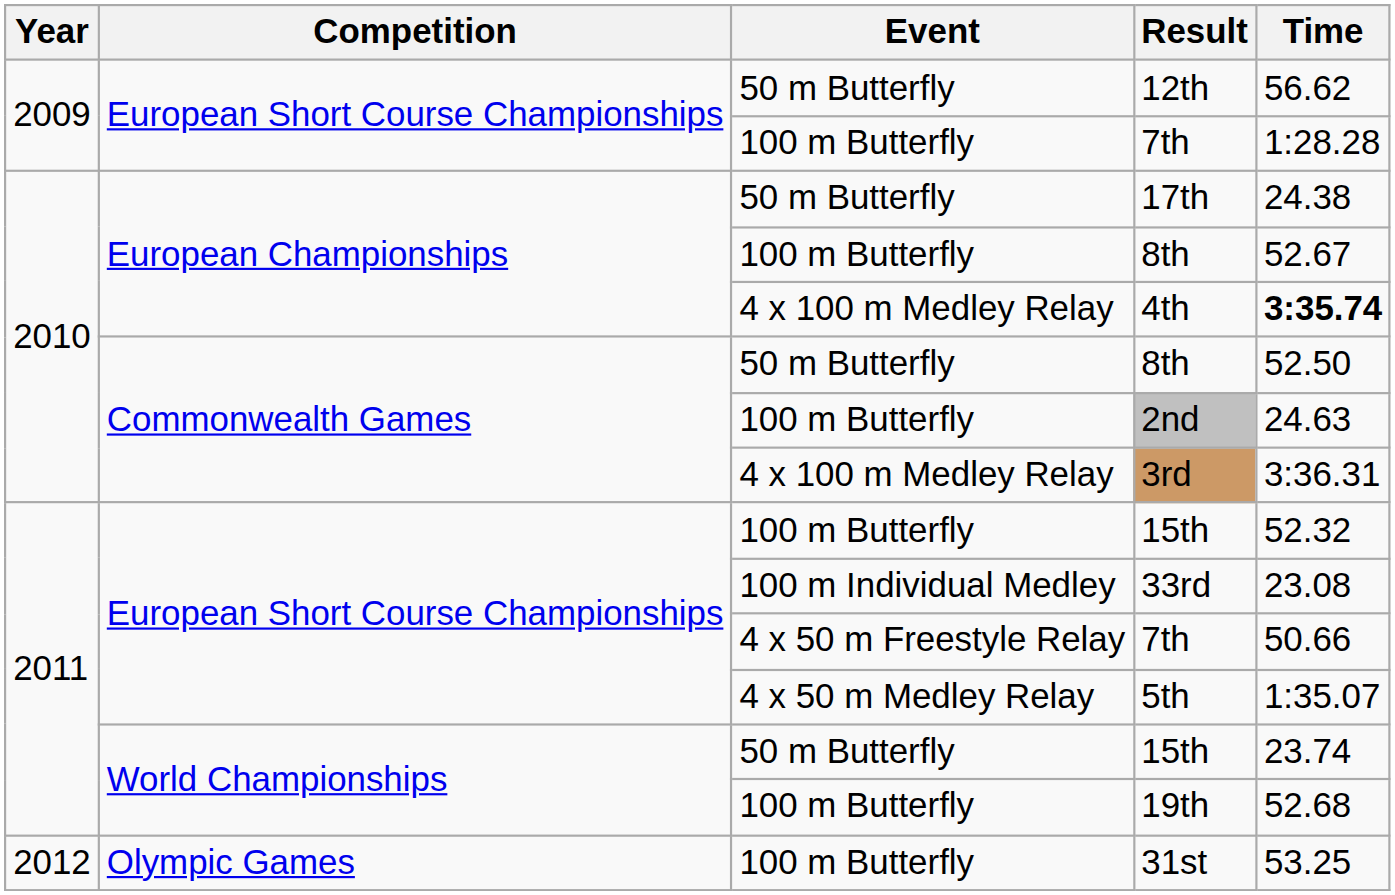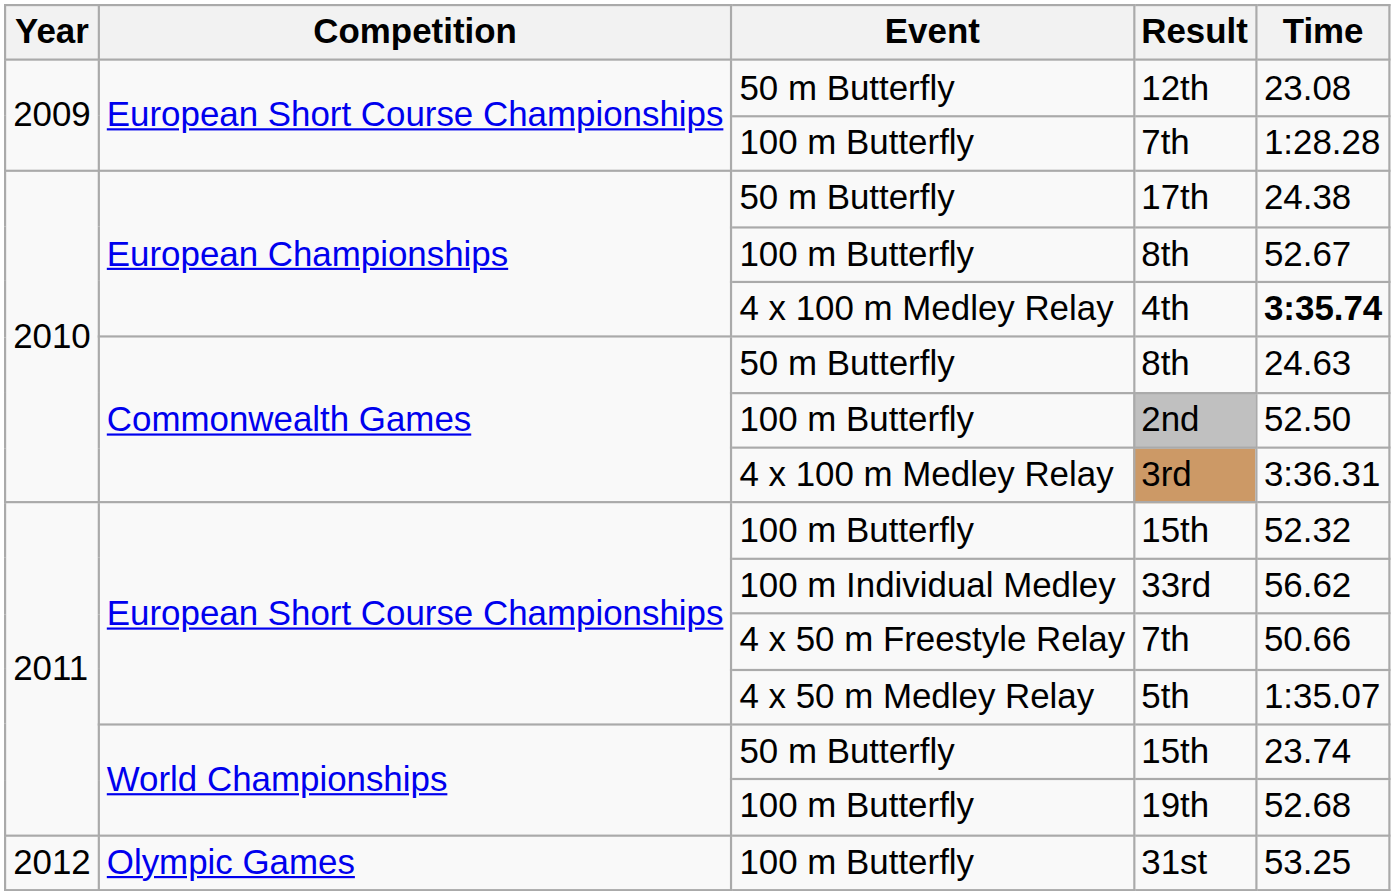 <table class="wikitable">
 <tr>
 <th>Year</th>
 <th>Competition</th>
 <th>Event</th>
 <th>Result</th>
 <th>Time</th>
 </tr>
 <tr>
 <td rowspan=2>2009</td>
 <td rowspan=2><a href='#'>European Short Course Championships</a></td>
 <td>50 m Butterfly</td>
 <td>12th</td>
-<td>56.62</td>
+<td>23.08</td>
 </tr>
 <tr>
 <td>100 m Butterfly</td>
 <td>7th</td>
 <td>1:28.28</td>
 </tr>
 <tr>
 <td rowspan=6>2010</td>
 <td rowspan=3><a href='#'>European Championships</a></td>
 <td>50 m Butterfly</td>
 <td>17th</td>
 <td>24.38</td>
 </tr>
 <tr>
 <td>100 m Butterfly</td>
 <td>8th</td>
 <td>52.67</td>
 </tr>
 <tr>
 <td>4 x 100 m Medley Relay</td>
 <td>4th</td>
 <td><strong>3:35.74</strong></td>
 </tr>
 <tr>
 <td rowspan=3><a href='#'>Commonwealth Games</a></td>
 <td>50 m Butterfly</td>
 <td>8th</td>
-<td>52.50</td>
+<td>24.63</td>
 </tr>
 <tr>
 <td>100 m Butterfly</td>
 <td bgcolor="silver">2nd</td>
-<td>24.63</td>
+<td>52.50</td>
 </tr>
 <tr>
 <td>4 x 100 m Medley Relay</td>
 <td bgcolor="cc9966">3rd</td>
 <td>3:36.31</td>
 </tr>
 <tr>
 <td rowspan=6>2011</td>
 <td rowspan=4><a href='#'>European Short Course Championships</a></td>
 <td>100 m Butterfly</td>
 <td>15th</td>
 <td>52.32</td>
 </tr>
 <tr>
 <td>100 m Individual Medley</td>
 <td>33rd</td>
-<td>23.08</td>
+<td>56.62</td>
 </tr>
 <tr>
 <td>4 x 50 m Freestyle Relay</td>
 <td>7th</td>
 <td>50.66</td>
 </tr>
 <tr>
 <td>4 x 50 m Medley Relay</td>
 <td>5th</td>
 <td>1:35.07</td>
 </tr>
 <tr>
 <td rowspan=2><a href='#'>World Championships</a></td>
 <td>50 m Butterfly</td>
 <td>15th</td>
 <td>23.74</td>
 </tr>
 <tr>
 <td>100 m Butterfly</td>
 <td>19th</td>
 <td>52.68</td>
 </tr>
 <tr>
 <td>2012</td>
 <td><a href='#'>Olympic Games</a></td>
 <td>100 m Butterfly</td>
 <td>31st</td>
 <td>53.25</td>
 </tr>
 </table>
